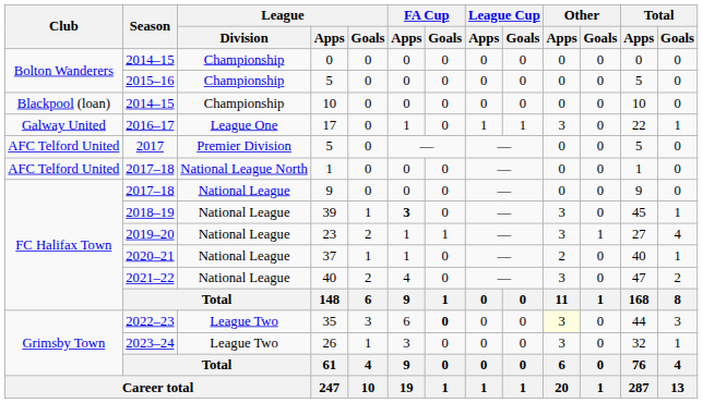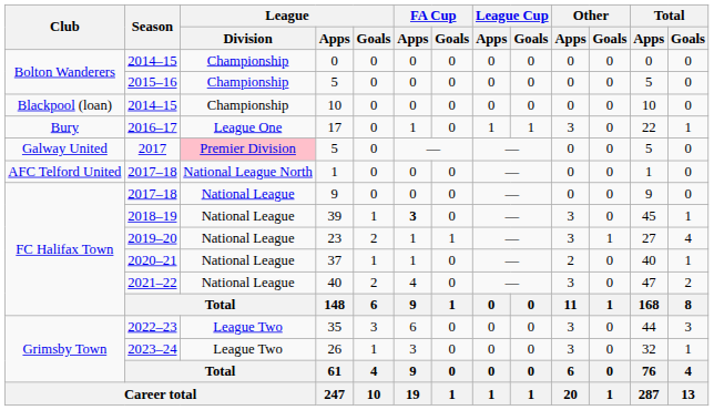 <table class="wikitable" style="text-align: center;">
 <tr>
 <th rowspan="2">Club</th>
 <th rowspan="2">Season</th>
 <th colspan="3">League</th>
 <th colspan="2"><a href='#'>FA Cup</a></th>
 <th colspan="2"><a href='#'>League Cup</a></th>
 <th colspan="2">Other</th>
 <th colspan="2">Total</th>
 </tr>
 <tr>
 <th>Division</th>
 <th>Apps</th>
 <th>Goals</th>
 <th>Apps</th>
 <th>Goals</th>
 <th>Apps</th>
 <th>Goals</th>
 <th>Apps</th>
 <th>Goals</th>
 <th>Apps</th>
 <th>Goals</th>
 </tr>
 <tr>
 <td rowspan="2"><a href='#'>Bolton Wanderers</a></td>
 <td><a href='#'>2014–15</a></td>
 <td><a href='#'>Championship</a></td>
 <td>0</td>
 <td>0</td>
 <td>0</td>
 <td>0</td>
 <td>0</td>
 <td>0</td>
 <td>0</td>
 <td>0</td>
 <td>0</td>
 <td>0</td>
 </tr>
 <tr>
 <td><a href='#'>2015–16</a></td>
 <td><a href='#'>Championship</a></td>
 <td>5</td>
 <td>0</td>
 <td>0</td>
 <td>0</td>
 <td>0</td>
 <td>0</td>
 <td>0</td>
 <td>0</td>
 <td>5</td>
 <td>0</td>
 </tr>
 <tr>
 <td rowspan="1"><a href='#'>Blackpool</a> (loan)</td>
 <td><a href='#'>2014–15</a></td>
 <td>Championship</td>
 <td>10</td>
 <td>0</td>
 <td>0</td>
 <td>0</td>
 <td>0</td>
 <td>0</td>
 <td>0</td>
 <td>0</td>
 <td>10</td>
 <td>0</td>
 </tr>
 <tr>
-<td rowspan="1"><a href='#'>Galway United</a></td>
+<td rowspan="1"><a href='#'>Bury</a></td>
 <td><a href='#'>2016–17</a></td>
 <td><a href='#'>League One</a></td>
 <td>17</td>
 <td>0</td>
 <td>1</td>
 <td>0</td>
 <td>1</td>
 <td>1</td>
 <td>3</td>
 <td>0</td>
 <td>22</td>
 <td>1</td>
 </tr>
 <tr>
-<td rowspan="1"><a href='#'>AFC Telford United</a></td>
+<td rowspan="1"><a href='#'>Galway United</a></td>
 <td><a href='#'>2017</a></td>
-<td><a href='#'>Premier Division</a></td>
+<td style="background: pink;"><a href='#'>Premier Division</a></td>
 <td>5</td>
 <td>0</td>
 <td colspan="2">—</td>
 <td colspan="2">—</td>
 <td>0</td>
 <td>0</td>
 <td>5</td>
 <td>0</td>
 </tr>
 <tr>
 <td rowspan="1"><a href='#'>AFC Telford United</a></td>
 <td><a href='#'>2017–18</a></td>
 <td><a href='#'>National League North</a></td>
 <td>1</td>
 <td>0</td>
 <td>0</td>
 <td>0</td>
 <td colspan="2">—</td>
 <td>0</td>
 <td>0</td>
 <td>1</td>
 <td>0</td>
 </tr>
 <tr>
 <td rowspan="6"><a href='#'>FC Halifax Town</a></td>
 <td><a href='#'>2017–18</a></td>
 <td><a href='#'>National League</a></td>
 <td>9</td>
 <td>0</td>
 <td>0</td>
 <td>0</td>
 <td colspan="2">—</td>
 <td>0</td>
 <td>0</td>
 <td>9</td>
 <td>0</td>
 </tr>
 <tr>
 <td><a href='#'>2018–19</a></td>
 <td>National League</td>
 <td>39</td>
 <td>1</td>
 <td><strong>3</strong></td>
 <td>0</td>
 <td colspan="2">—</td>
 <td>3</td>
 <td>0</td>
 <td>45</td>
 <td>1</td>
 </tr>
 <tr>
 <td><a href='#'>2019–20</a></td>
 <td>National League</td>
 <td>23</td>
 <td>2</td>
 <td>1</td>
 <td>1</td>
 <td colspan="2">—</td>
 <td>3</td>
 <td>1</td>
 <td>27</td>
 <td>4</td>
 </tr>
 <tr>
 <td><a href='#'>2020–21</a></td>
 <td>National League</td>
 <td>37</td>
 <td>1</td>
 <td>1</td>
 <td>0</td>
 <td colspan="2">—</td>
 <td>2</td>
 <td>0</td>
 <td>40</td>
 <td>1</td>
 </tr>
 <tr>
 <td><a href='#'>2021–22</a></td>
 <td>National League</td>
 <td>40</td>
 <td>2</td>
 <td>4</td>
 <td>0</td>
 <td colspan="2">—</td>
 <td>3</td>
 <td>0</td>
 <td>47</td>
 <td>2</td>
 </tr>
 <tr>
 <th colspan="2">Total</th>
 <th>148</th>
 <th>6</th>
 <th>9</th>
 <th>1</th>
 <th>0</th>
 <th>0</th>
 <th>11</th>
 <th>1</th>
 <th>168</th>
 <th>8</th>
 </tr>
 <tr>
 <td rowspan="3"><a href='#'>Grimsby Town</a></td>
 <td><a href='#'>2022–23</a></td>
 <td><a href='#'>League Two</a></td>
 <td>35</td>
 <td>3</td>
 <td>6</td>
-<td><strong>0</strong></td>
 <td>0</td>
 <td>0</td>
-<td style="background: lightyellow;">3</td>
+<td>0</td>
+<td>3</td>
 <td>0</td>
 <td>44</td>
 <td>3</td>
 </tr>
 <tr>
 <td><a href='#'>2023–24</a></td>
 <td>League Two</td>
 <td>26</td>
 <td>1</td>
 <td>3</td>
 <td>0</td>
 <td>0</td>
 <td>0</td>
 <td>3</td>
 <td>0</td>
 <td>32</td>
 <td>1</td>
 </tr>
 <tr>
 <th colspan="2">Total</th>
 <th>61</th>
 <th>4</th>
 <th>9</th>
 <th>0</th>
 <th>0</th>
 <th>0</th>
 <th>6</th>
 <th>0</th>
 <th>76</th>
 <th>4</th>
 </tr>
 <tr>
 <th colspan="3">Career total</th>
 <th>247</th>
 <th>10</th>
 <th>19</th>
 <th>1</th>
 <th>1</th>
 <th>1</th>
 <th>20</th>
 <th>1</th>
 <th>287</th>
 <th>13</th>
 </tr>
 </table>
